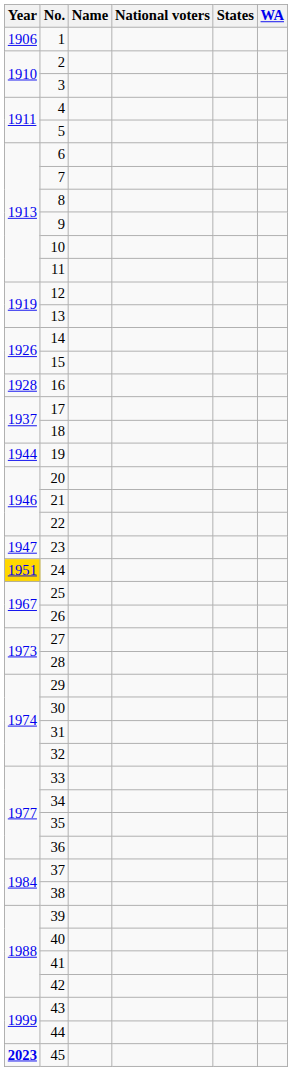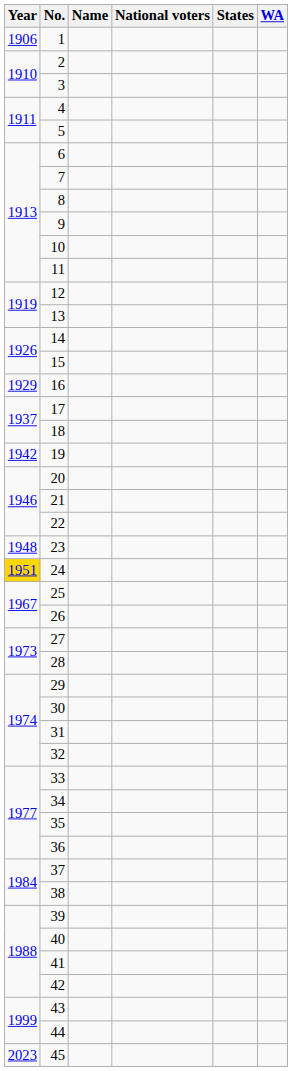 <table class="wikitable sortable">
 <tr>
 <th align="left">Year</th>
 <th align="right">No.</th>
 <th align="left">Name</th>
 <th>National voters</th>
 <th>States</th>
 <th align="center"><a href='#'>WA</a></th>
 </tr>
 <tr>
 <td><a href='#'>1906</a></td>
 <td align="right">1</td>
 <td></td>
 <td></td>
 <td></td>
 <td></td>
 </tr>
 <tr>
 <td rowspan="2"><a href='#'>1910</a></td>
 <td align="right">2</td>
 <td></td>
 <td></td>
 <td></td>
 <td></td>
 </tr>
 <tr>
 <td align="right">3</td>
 <td></td>
 <td></td>
 <td></td>
 <td></td>
 </tr>
 <tr>
 <td rowspan="2"><a href='#'>1911</a></td>
 <td align="right">4</td>
 <td></td>
 <td></td>
 <td></td>
 <td></td>
 </tr>
 <tr>
 <td align="right">5</td>
 <td></td>
 <td></td>
 <td></td>
 <td></td>
 </tr>
 <tr>
 <td rowspan="6"><a href='#'>1913</a></td>
 <td align="right">6</td>
 <td></td>
 <td></td>
 <td></td>
 <td></td>
 </tr>
 <tr>
 <td align="right">7</td>
 <td></td>
 <td></td>
 <td></td>
 <td></td>
 </tr>
 <tr>
 <td align="right">8</td>
 <td></td>
 <td></td>
 <td></td>
 <td></td>
 </tr>
 <tr>
 <td align="right">9</td>
 <td></td>
 <td></td>
 <td></td>
 <td></td>
 </tr>
 <tr>
 <td align="right">10</td>
 <td></td>
 <td></td>
 <td></td>
 <td></td>
 </tr>
 <tr>
 <td align="right">11</td>
 <td></td>
 <td></td>
 <td></td>
 <td></td>
 </tr>
 <tr>
 <td rowspan="2"><a href='#'>1919</a></td>
 <td align="right">12</td>
 <td></td>
 <td></td>
 <td></td>
 <td></td>
 </tr>
 <tr>
 <td align="right">13</td>
 <td></td>
 <td></td>
 <td></td>
 <td></td>
 </tr>
 <tr>
 <td rowspan="2"><a href='#'>1926</a></td>
 <td align="right">14</td>
 <td></td>
 <td></td>
 <td></td>
 <td></td>
 </tr>
 <tr>
 <td align="right">15</td>
 <td></td>
 <td></td>
 <td></td>
 <td></td>
 </tr>
 <tr>
-<td><a href='#'>1928</a></td>
+<td><a href='#'>1929</a></td>
 <td align="right">16</td>
 <td></td>
 <td></td>
 <td></td>
 <td></td>
 </tr>
 <tr>
 <td rowspan="2"><a href='#'>1937</a></td>
 <td align="right">17</td>
 <td></td>
 <td></td>
 <td></td>
 <td></td>
 </tr>
 <tr>
 <td align="right">18</td>
 <td></td>
 <td></td>
 <td></td>
 <td></td>
 </tr>
 <tr>
-<td><a href='#'>1944</a></td>
+<td><a href='#'>1942</a></td>
 <td align="right">19</td>
 <td></td>
 <td></td>
 <td></td>
 <td></td>
 </tr>
 <tr>
 <td rowspan="3"><a href='#'>1946</a></td>
 <td align="right">20</td>
 <td></td>
 <td></td>
 <td></td>
 <td></td>
 </tr>
 <tr>
 <td align="right">21</td>
 <td></td>
 <td></td>
 <td></td>
 <td></td>
 </tr>
 <tr>
 <td align="right">22</td>
 <td></td>
 <td></td>
 <td></td>
 <td></td>
 </tr>
 <tr>
-<td><a href='#'>1947</a></td>
+<td><a href='#'>1948</a></td>
 <td align="right">23</td>
 <td></td>
 <td></td>
 <td></td>
 <td></td>
 </tr>
 <tr>
 <td style="background: gold;"><a href='#'>1951</a></td>
 <td align="right">24</td>
 <td></td>
 <td></td>
 <td></td>
 <td></td>
 </tr>
 <tr>
 <td rowspan="2"><a href='#'>1967</a></td>
 <td align="right">25</td>
 <td></td>
 <td></td>
 <td></td>
 <td></td>
 </tr>
 <tr>
 <td align="right">26</td>
 <td></td>
 <td></td>
 <td></td>
 <td></td>
 </tr>
 <tr>
 <td rowspan="2"><a href='#'>1973</a></td>
 <td align="right">27</td>
 <td></td>
 <td></td>
 <td></td>
 <td></td>
 </tr>
 <tr>
 <td align="right">28</td>
 <td></td>
 <td></td>
 <td></td>
 <td></td>
 </tr>
 <tr>
 <td rowspan="4"><a href='#'>1974</a></td>
 <td align="right">29</td>
 <td></td>
 <td></td>
 <td></td>
 <td></td>
 </tr>
 <tr>
 <td align="right">30</td>
 <td></td>
 <td></td>
 <td></td>
 <td></td>
 </tr>
 <tr>
 <td align="right">31</td>
 <td></td>
 <td></td>
 <td></td>
 <td></td>
 </tr>
 <tr>
 <td align="right">32</td>
 <td></td>
 <td></td>
 <td></td>
 <td></td>
 </tr>
 <tr>
 <td rowspan="4"><a href='#'>1977</a></td>
 <td align="right">33</td>
 <td></td>
 <td></td>
 <td></td>
 <td></td>
 </tr>
 <tr>
 <td align="right">34</td>
 <td></td>
 <td></td>
 <td></td>
 <td></td>
 </tr>
 <tr>
 <td align="right">35</td>
 <td></td>
 <td></td>
 <td></td>
 <td></td>
 </tr>
 <tr>
 <td align="right">36</td>
 <td></td>
 <td></td>
 <td></td>
 <td></td>
 </tr>
 <tr>
 <td rowspan="2"><a href='#'>1984</a></td>
 <td align="right">37</td>
 <td></td>
 <td></td>
 <td></td>
 <td></td>
 </tr>
 <tr>
 <td align="right">38</td>
 <td></td>
 <td></td>
 <td></td>
 <td></td>
 </tr>
 <tr>
 <td rowspan="4"><a href='#'>1988</a></td>
 <td align="right">39</td>
 <td></td>
 <td></td>
 <td></td>
 <td></td>
 </tr>
 <tr>
 <td align="right">40</td>
 <td></td>
 <td></td>
 <td></td>
 <td></td>
 </tr>
 <tr>
 <td align="right">41</td>
 <td></td>
 <td></td>
 <td></td>
 <td></td>
 </tr>
 <tr>
 <td align="right">42</td>
 <td></td>
 <td></td>
 <td></td>
 <td></td>
 </tr>
 <tr>
 <td rowspan="2"><a href='#'>1999</a></td>
 <td align="right">43</td>
 <td></td>
 <td></td>
 <td></td>
 <td></td>
 </tr>
 <tr>
 <td align="right">44</td>
 <td></td>
 <td></td>
 <td></td>
 <td></td>
 </tr>
 <tr>
-<td><strong><a href='#'>2023</a></strong></td>
+<td><a href='#'>2023</a></td>
 <td align="right">45</td>
 <td></td>
 <td></td>
 <td></td>
 <td></td>
 </tr>
 </table>
